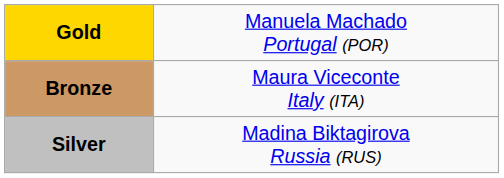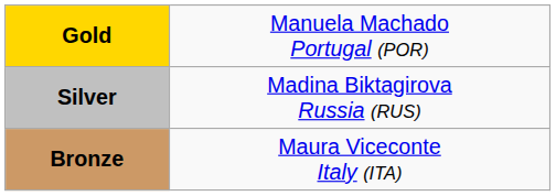 <table class="wikitable" style=" text-align:center; font-size:110%;" width="35%">
 <tr>
 <td bgcolor="gold"><strong>Gold</strong></td>
 <td> <a href='#'>Manuela Machado</a><br><em><a href='#'>Portugal</a> <small>(POR)</small></em></td>
 </tr>
 <tr>
+<td bgcolor="silver"><strong>Silver</strong></td>
+<td> <a href='#'>Madina Biktagirova</a><br><em><a href='#'>Russia</a> <small>(RUS)</small></em></td>
+</tr>
+<tr>
 <td bgcolor="CC9966"><strong>Bronze</strong></td>
 <td> <a href='#'>Maura Viceconte</a><br><em><a href='#'>Italy</a> <small>(ITA)</small></em></td>
 </tr>
-<tr>
-<td bgcolor="silver"><strong>Silver</strong></td>
-<td> <a href='#'>Madina Biktagirova</a><br><em><a href='#'>Russia</a> <small>(RUS)</small></em></td>
-</tr>
 </table>
